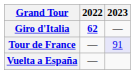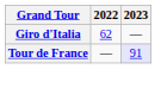 <table class="wikitable plainrowheaders">
 <tr>
 <th scope="col"><a href='#'>Grand Tour</a></th>
 <th scope="col">2022</th>
 <th scope="col">2023</th>
 </tr>
 <tr style="text-align:center;">
 <th scope="row"> <a href='#'>Giro d'Italia</a></th>
-<td><strong><a href='#'>62</a></strong></td>
+<td><a href='#'>62</a></td>
 <td>—</td>
 </tr>
 <tr style="text-align:center;">
 <th scope="row"> <a href='#'>Tour de France</a></th>
 <td>—</td>
 <td style="background: lavender;"><a href='#'>91</a></td>
 </tr>
-<tr style="text-align:center;">
-<th scope="row"> <a href='#'>Vuelta a España</a></th>
-<td>—</td>
-<td></td>
-</tr>
 </table>
